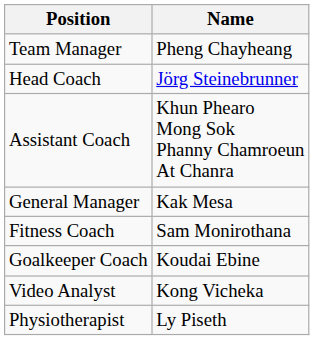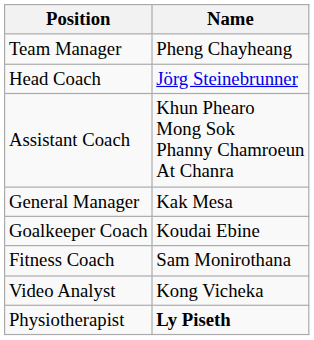 <table class="wikitable">
 <tr>
 <th>Position</th>
 <th>Name</th>
 </tr>
 <tr>
 <td>Team Manager</td>
 <td> Pheng Chayheang</td>
 </tr>
 <tr>
 <td>Head Coach</td>
 <td> <a href='#'>Jörg Steinebrunner</a></td>
 </tr>
 <tr>
 <td>Assistant Coach</td>
 <td> Khun Phearo <br>  Mong Sok <br>  Phanny Chamroeun <br>  At Chanra</td>
 </tr>
 <tr>
 <td>General Manager</td>
 <td> Kak Mesa</td>
 </tr>
 <tr>
+<td>Goalkeeper Coach</td>
+<td> Koudai Ebine</td>
+</tr>
+<tr>
 <td>Fitness Coach</td>
 <td> Sam Monirothana</td>
-</tr>
-<tr>
-<td>Goalkeeper Coach</td>
-<td> Koudai Ebine</td>
 </tr>
 <tr>
 <td>Video Analyst</td>
 <td> Kong Vicheka</td>
 </tr>
 <tr>
 <td>Physiotherapist</td>
-<td> Ly Piseth</td>
+<td><strong> Ly Piseth</strong></td>
 </tr>
 </table>
